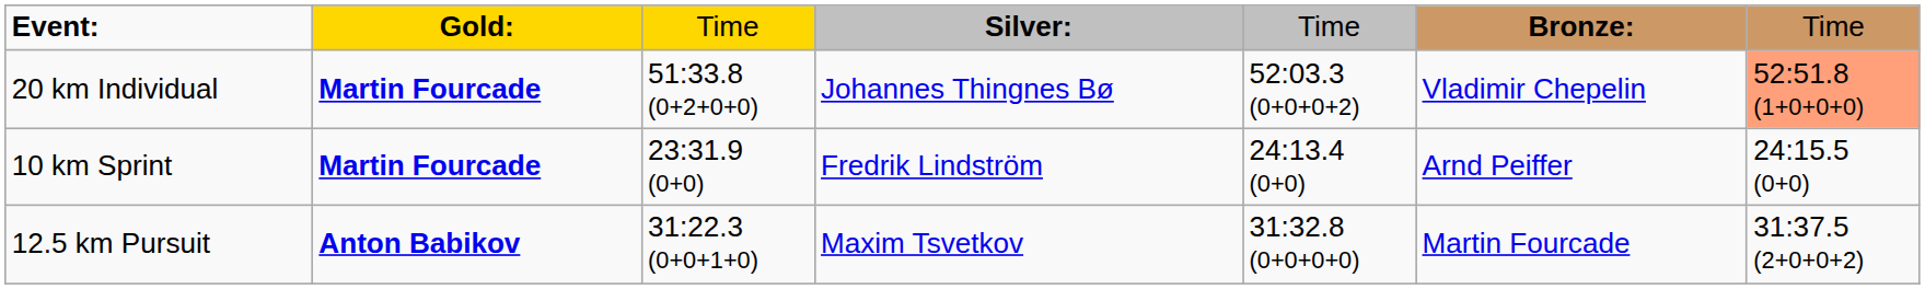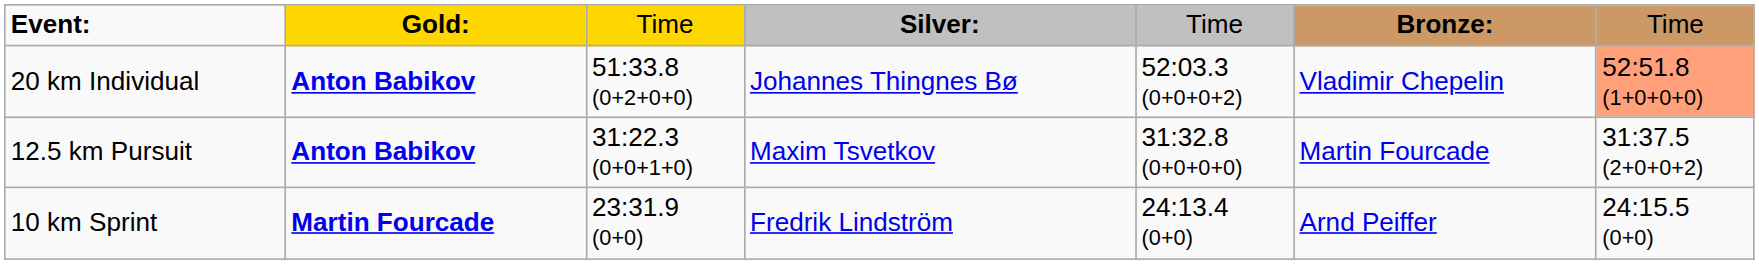 <table class="wikitable" width=85%>
 <tr>
 <td><strong>Event:</strong></td>
 <td style="text-align:center;background-color:gold;"><strong>Gold:</strong></td>
 <td style="text-align:center;background-color:gold;">Time</td>
 <td style="text-align:center;background-color:silver;"><strong>Silver:</strong></td>
 <td style="text-align:center;background-color:silver;">Time</td>
 <td style="text-align:center;background-color:#CC9966;"><strong>Bronze:</strong></td>
 <td style="text-align:center;background-color:#CC9966;">Time</td>
 </tr>
 <tr>
 <td>20 km Individual<br></td>
-<td><strong><a href='#'>Martin Fourcade</a></strong><br><small></small></td>
+<td><strong><a href='#'>Anton Babikov</a></strong><br><small></small></td>
 <td>51:33.8<br><small>(0+2+0+0)</small></td>
 <td><a href='#'>Johannes Thingnes Bø</a><br><small></small></td>
 <td>52:03.3<br><small>(0+0+0+2)</small></td>
 <td><a href='#'>Vladimir Chepelin</a><br><small></small></td>
 <td style="background: lightsalmon;">52:51.8<br><small>(1+0+0+0)</small></td>
+</tr>
+<tr>
+<td>12.5 km Pursuit<br></td>
+<td><strong><a href='#'>Anton Babikov</a></strong><br><small></small></td>
+<td>31:22.3<br><small>(0+0+1+0)</small></td>
+<td><a href='#'>Maxim Tsvetkov</a><br><small></small></td>
+<td>31:32.8<br><small>(0+0+0+0)</small></td>
+<td><a href='#'>Martin Fourcade</a><br><small></small></td>
+<td>31:37.5<br><small>(2+0+0+2)</small></td>
 </tr>
 <tr>
 <td>10 km Sprint<br></td>
 <td><strong><a href='#'>Martin Fourcade</a></strong><br><small></small></td>
 <td>23:31.9<br><small>(0+0)</small></td>
 <td><a href='#'>Fredrik Lindström</a><br><small></small></td>
 <td>24:13.4<br><small>(0+0)</small></td>
 <td><a href='#'>Arnd Peiffer</a><br><small></small></td>
 <td>24:15.5<br><small>(0+0)</small></td>
 </tr>
-<tr>
-<td>12.5 km Pursuit<br></td>
-<td><strong><a href='#'>Anton Babikov</a></strong><br><small></small></td>
-<td>31:22.3<br><small>(0+0+1+0)</small></td>
-<td><a href='#'>Maxim Tsvetkov</a><br><small></small></td>
-<td>31:32.8<br><small>(0+0+0+0)</small></td>
-<td><a href='#'>Martin Fourcade</a><br><small></small></td>
-<td>31:37.5<br><small>(2+0+0+2)</small></td>
-</tr>
 </table>
